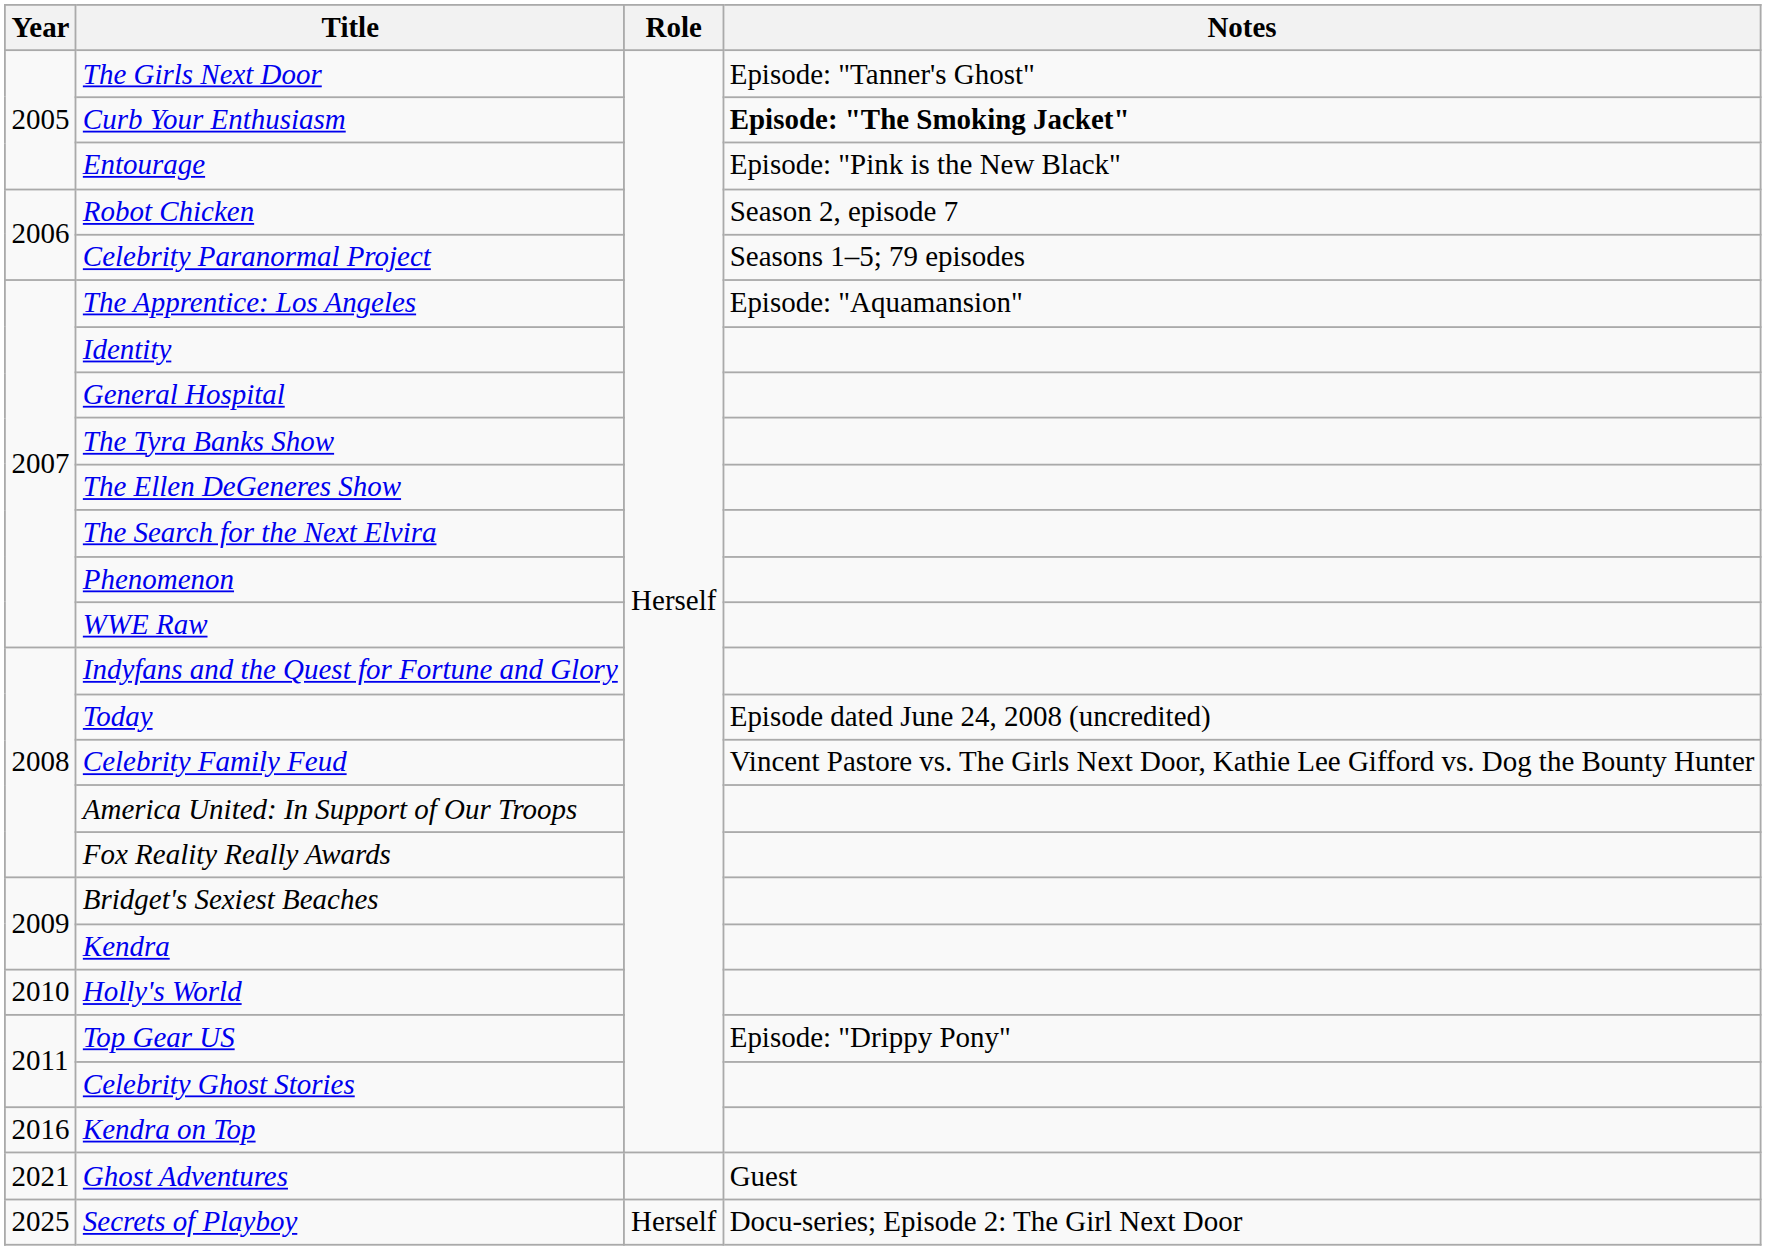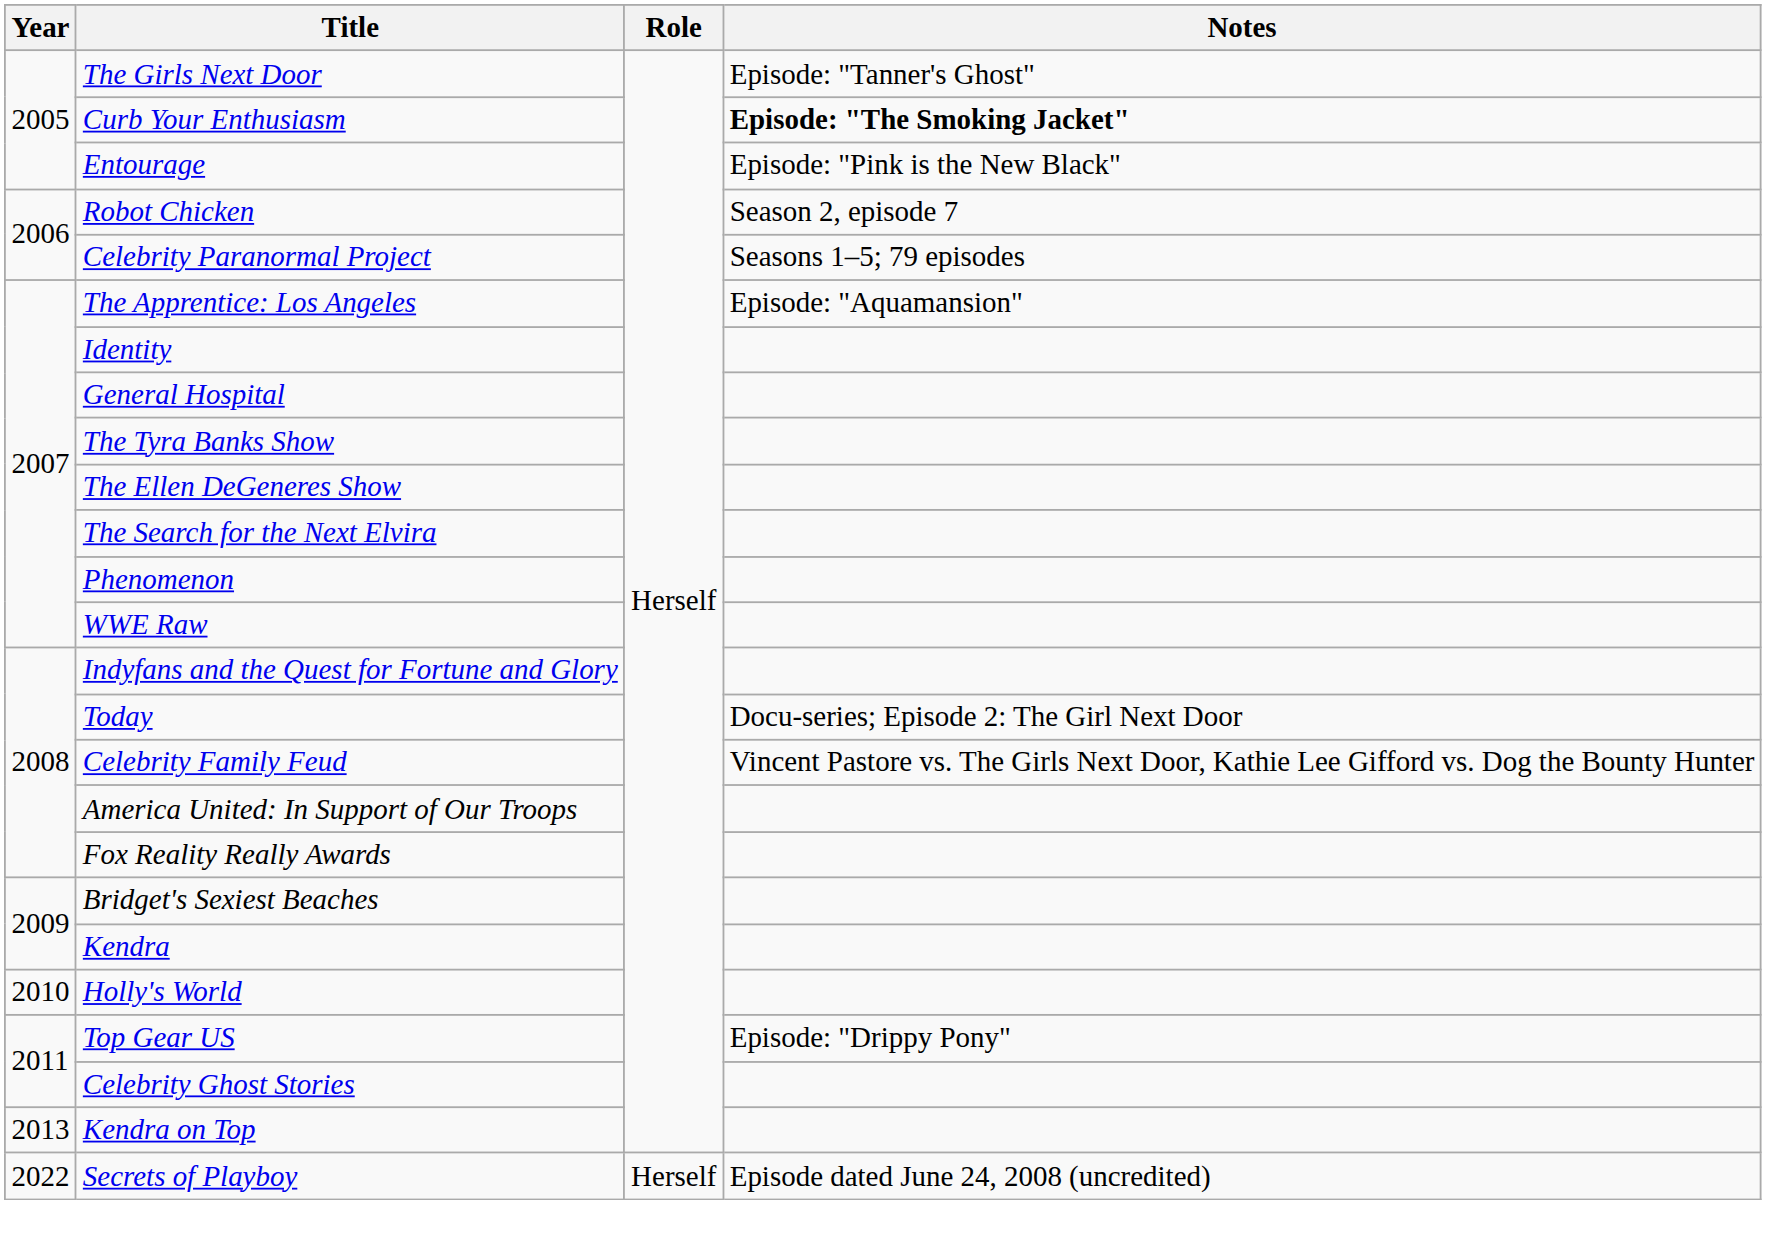 <table class="wikitable">
 <tr>
 <th>Year</th>
 <th>Title</th>
 <th>Role</th>
 <th>Notes</th>
 </tr>
 <tr>
 <td rowspan="3">2005</td>
 <td><em><a href='#'>The Girls Next Door</a></em></td>
 <td rowspan="24">Herself</td>
 <td>Episode: "Tanner's Ghost"</td>
 </tr>
 <tr>
 <td><em><a href='#'>Curb Your Enthusiasm</a></em></td>
 <td><strong>Episode: "The Smoking Jacket"</strong></td>
 </tr>
 <tr>
 <td><em><a href='#'>Entourage</a></em></td>
 <td>Episode: "Pink is the New Black"</td>
 </tr>
 <tr>
 <td rowspan="2">2006</td>
 <td><em><a href='#'>Robot Chicken</a></em></td>
 <td>Season 2, episode 7</td>
 </tr>
 <tr>
 <td><em><a href='#'>Celebrity Paranormal Project</a></em></td>
 <td>Seasons 1–5; 79 episodes</td>
 </tr>
 <tr>
 <td rowspan="8">2007</td>
 <td><em><a href='#'>The Apprentice: Los Angeles</a></em></td>
 <td>Episode: "Aquamansion"</td>
 </tr>
 <tr>
 <td><em><a href='#'>Identity</a></em></td>
 <td></td>
 </tr>
 <tr>
 <td><em><a href='#'>General Hospital</a></em></td>
 <td></td>
 </tr>
 <tr>
 <td><em><a href='#'>The Tyra Banks Show</a></em></td>
 <td></td>
 </tr>
 <tr>
 <td><em><a href='#'>The Ellen DeGeneres Show</a></em></td>
 <td></td>
 </tr>
 <tr>
 <td><em><a href='#'>The Search for the Next Elvira</a></em></td>
 <td></td>
 </tr>
 <tr>
 <td><em><a href='#'>Phenomenon</a></em></td>
 <td></td>
 </tr>
 <tr>
 <td><em><a href='#'>WWE Raw</a></em></td>
 <td></td>
 </tr>
 <tr>
 <td rowspan="5">2008</td>
 <td><em><a href='#'>Indyfans and the Quest for Fortune and Glory</a></em></td>
 <td></td>
 </tr>
 <tr>
 <td><em><a href='#'>Today</a></em></td>
-<td>Episode dated June 24, 2008 (uncredited)</td>
+<td>Docu-series; Episode 2: The Girl Next Door</td>
 </tr>
 <tr>
 <td><em><a href='#'>Celebrity Family Feud</a></em></td>
 <td>Vincent Pastore vs. The Girls Next Door, Kathie Lee Gifford vs. Dog the Bounty Hunter</td>
 </tr>
 <tr>
 <td><em>America United: In Support of Our Troops</em></td>
 <td></td>
 </tr>
 <tr>
 <td><em>Fox Reality Really Awards</em></td>
 <td></td>
 </tr>
 <tr>
 <td rowspan="2">2009</td>
 <td><em>Bridget's Sexiest Beaches</em></td>
 <td></td>
 </tr>
 <tr>
 <td><em><a href='#'>Kendra</a></em></td>
 <td></td>
 </tr>
 <tr>
 <td>2010</td>
 <td><em><a href='#'>Holly's World</a></em></td>
 <td></td>
 </tr>
 <tr>
 <td rowspan=2>2011</td>
 <td><em><a href='#'>Top Gear US</a></em></td>
 <td>Episode: "Drippy Pony"</td>
 </tr>
 <tr>
 <td><em><a href='#'>Celebrity Ghost Stories</a></em></td>
 <td></td>
 </tr>
 <tr>
-<td>2016</td>
+<td>2013</td>
 <td><em><a href='#'>Kendra on Top</a></em></td>
 <td></td>
 </tr>
 <tr>
-<td>2021</td>
-<td><em><a href='#'>Ghost Adventures</a></em></td>
-<td></td>
-<td>Guest</td>
-</tr>
-<tr>
-<td>2025</td>
+<td>2022</td>
 <td><em><a href='#'>Secrets of Playboy</a></em></td>
 <td>Herself</td>
-<td>Docu-series; Episode 2: The Girl Next Door</td>
+<td>Episode dated June 24, 2008 (uncredited)</td>
 </tr>
 </table>
